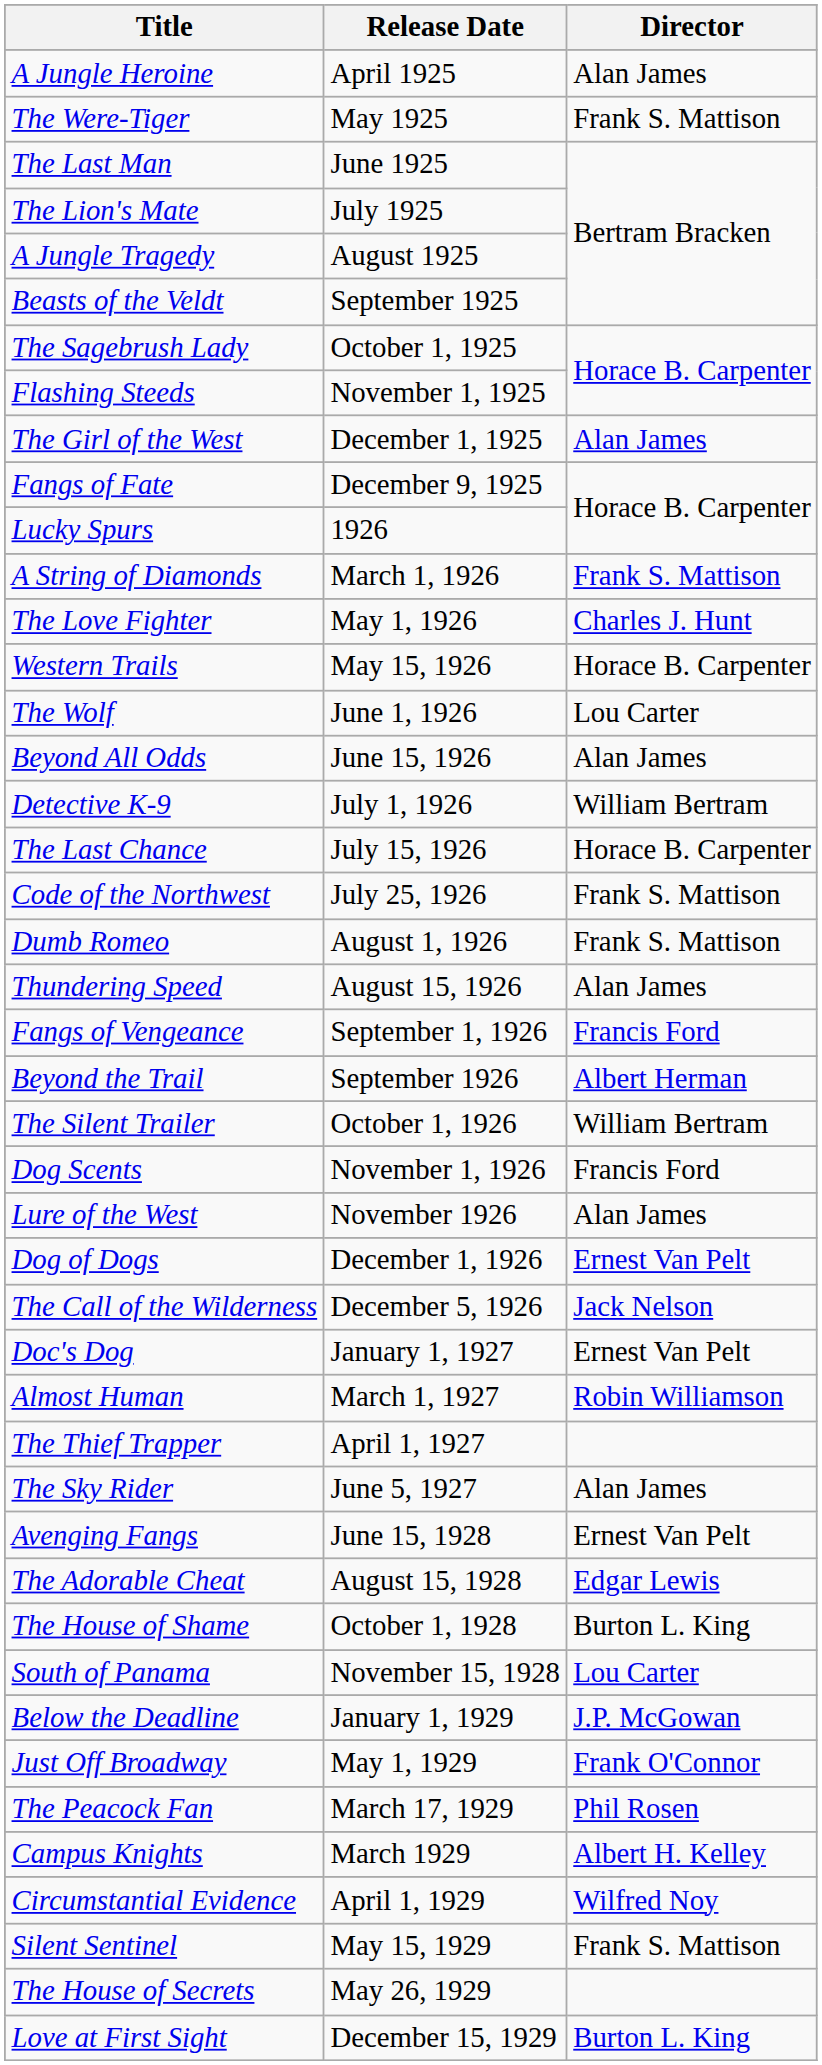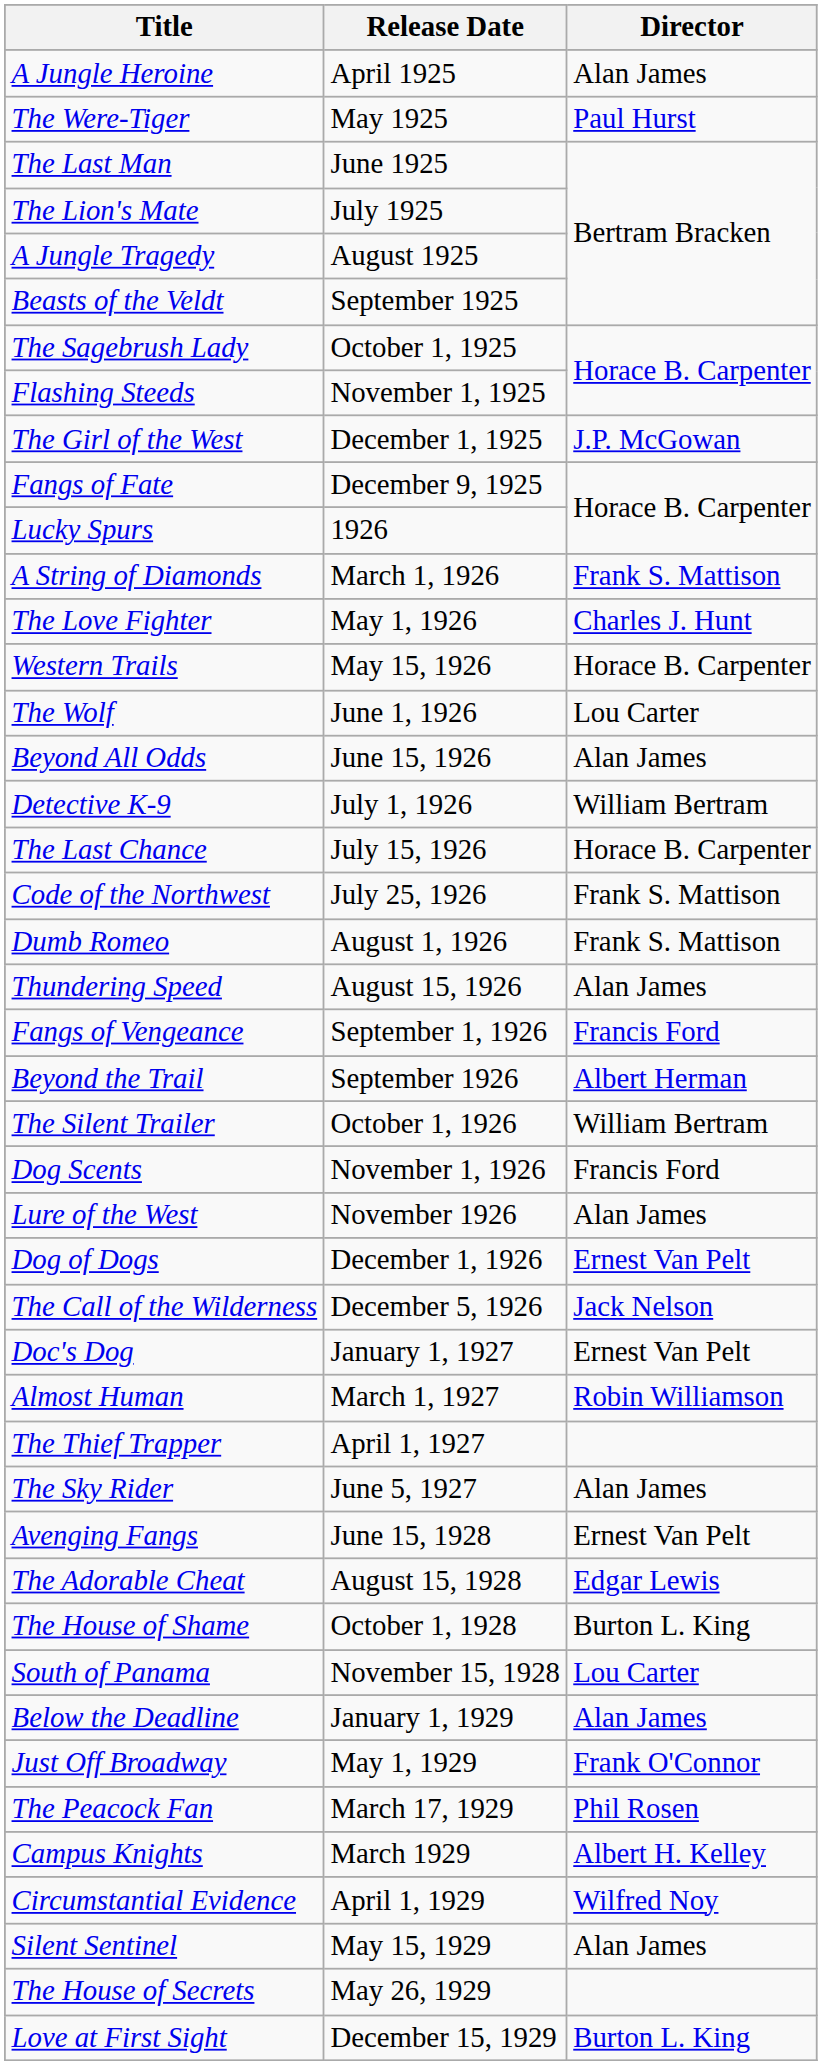 <table class="wikitable sortable">
 <tr>
 <th>Title</th>
 <th>Release Date</th>
 <th>Director</th>
 </tr>
 <tr>
 <td><em><a href='#'>A Jungle Heroine </a></em></td>
 <td>April 1925</td>
 <td>Alan James</td>
 </tr>
 <tr>
 <td><em><a href='#'>The Were-Tiger </a></em></td>
 <td>May 1925</td>
-<td>Frank S. Mattison</td>
+<td><a href='#'>Paul Hurst</a></td>
 </tr>
 <tr>
 <td><em><a href='#'>The Last Man</a></em></td>
 <td>June 1925</td>
 <td rowspan="4">Bertram Bracken</td>
 </tr>
 <tr>
 <td><em><a href='#'>The Lion's Mate </a></em></td>
 <td>July 1925</td>
 </tr>
 <tr>
 <td><em><a href='#'>A Jungle Tragedy </a></em></td>
 <td>August 1925</td>
 </tr>
 <tr>
 <td><em><a href='#'>Beasts of the Veldt </a></em></td>
 <td>September 1925</td>
 </tr>
 <tr>
 <td><em><a href='#'>The Sagebrush Lady</a></em></td>
 <td>October 1, 1925</td>
 <td rowspan="2"><a href='#'>Horace B. Carpenter </a></td>
 </tr>
 <tr>
 <td><em><a href='#'>Flashing Steeds </a></em></td>
 <td>November 1, 1925</td>
 </tr>
 <tr>
 <td><em><a href='#'>The Girl of the West</a></em></td>
 <td>December 1, 1925</td>
-<td><a href='#'>Alan James </a></td>
+<td><a href='#'>J.P. McGowan </a></td>
 </tr>
 <tr>
 <td><em><a href='#'>Fangs of Fate</a></em></td>
 <td>December 9, 1925</td>
 <td rowspan="2">Horace B. Carpenter</td>
 </tr>
 <tr>
 <td><em><a href='#'>Lucky Spurs </a></em></td>
 <td>1926</td>
 </tr>
 <tr>
 <td><em><a href='#'>A String of Diamonds </a></em></td>
 <td>March 1, 1926</td>
 <td><a href='#'>Frank S. Mattison</a></td>
 </tr>
 <tr>
 <td><em><a href='#'>The Love Fighter </a></em></td>
 <td>May 1, 1926</td>
 <td><a href='#'>Charles J. Hunt </a></td>
 </tr>
 <tr>
 <td><em><a href='#'>Western Trails </a></em></td>
 <td>May 15, 1926</td>
 <td>Horace B. Carpenter</td>
 </tr>
 <tr>
 <td><em><a href='#'>The Wolf</a></em></td>
 <td>June 1, 1926</td>
 <td>Lou Carter</td>
 </tr>
 <tr>
 <td><em><a href='#'>Beyond All Odds </a></em></td>
 <td>June 15, 1926</td>
 <td>Alan James</td>
 </tr>
 <tr>
 <td><em><a href='#'>Detective K-9</a></em></td>
 <td>July 1, 1926</td>
 <td>William Bertram</td>
 </tr>
 <tr>
 <td><em><a href='#'>The Last Chance</a></em></td>
 <td>July 15, 1926</td>
 <td>Horace B. Carpenter</td>
 </tr>
 <tr>
 <td><em><a href='#'>Code of the Northwest </a></em></td>
 <td>July 25, 1926</td>
 <td>Frank S. Mattison</td>
 </tr>
 <tr>
 <td><em><a href='#'>Dumb Romeo </a></em></td>
 <td>August 1, 1926</td>
 <td>Frank S. Mattison</td>
 </tr>
 <tr>
 <td><em><a href='#'>Thundering Speed </a></em></td>
 <td>August 15, 1926</td>
 <td>Alan James</td>
 </tr>
 <tr>
 <td><em><a href='#'>Fangs of Vengeance </a></em></td>
 <td>September 1, 1926</td>
 <td><a href='#'>Francis Ford</a></td>
 </tr>
 <tr>
 <td><em><a href='#'>Beyond the Trail </a></em></td>
 <td>September 1926</td>
 <td><a href='#'>Albert Herman</a></td>
 </tr>
 <tr>
 <td><em><a href='#'>The Silent Trailer </a></em></td>
 <td>October 1, 1926</td>
 <td>William Bertram</td>
 </tr>
 <tr>
 <td><em><a href='#'>Dog Scents </a></em></td>
 <td>November 1, 1926</td>
 <td>Francis Ford</td>
 </tr>
 <tr>
 <td><em><a href='#'>Lure of the West </a></em></td>
 <td>November 1926</td>
 <td>Alan James</td>
 </tr>
 <tr>
 <td><em><a href='#'>Dog of Dogs </a></em></td>
 <td>December 1, 1926</td>
 <td><a href='#'>Ernest Van Pelt </a></td>
 </tr>
 <tr>
 <td><em><a href='#'>The Call of the Wilderness </a></em></td>
 <td>December 5, 1926</td>
 <td><a href='#'>Jack Nelson</a></td>
 </tr>
 <tr>
 <td><em><a href='#'>Doc's Dog </a></em></td>
 <td>January 1, 1927</td>
 <td>Ernest Van Pelt</td>
 </tr>
 <tr>
 <td><em><a href='#'>Almost Human</a></em></td>
 <td>March 1, 1927</td>
 <td><a href='#'>Robin Williamson</a></td>
 </tr>
 <tr>
 <td><em><a href='#'>The Thief Trapper </a></em></td>
 <td>April 1, 1927</td>
 <td></td>
 </tr>
 <tr>
 <td><em><a href='#'>The Sky Rider </a></em></td>
 <td>June 5, 1927</td>
 <td>Alan James</td>
 </tr>
 <tr>
 <td><em><a href='#'>Avenging Fangs </a></em></td>
 <td>June 15, 1928</td>
 <td>Ernest Van Pelt</td>
 </tr>
 <tr>
 <td><em><a href='#'>The Adorable Cheat </a></em></td>
 <td>August 15, 1928</td>
 <td><a href='#'>Edgar Lewis</a></td>
 </tr>
 <tr>
 <td><em><a href='#'>The House of Shame </a></em></td>
 <td>October 1, 1928</td>
 <td>Burton L. King</td>
 </tr>
 <tr>
 <td><em><a href='#'>South of Panama</a></em></td>
 <td>November 15, 1928</td>
 <td><a href='#'>Lou Carter</a></td>
 </tr>
 <tr>
 <td><em><a href='#'>Below the Deadline</a></em></td>
 <td>January 1, 1929</td>
-<td><a href='#'>J.P. McGowan </a></td>
+<td><a href='#'>Alan James </a></td>
 </tr>
 <tr>
 <td><em><a href='#'>Just Off Broadway</a></em></td>
 <td>May 1, 1929</td>
 <td><a href='#'>Frank O'Connor</a></td>
 </tr>
 <tr>
 <td><em><a href='#'>The Peacock Fan </a></em></td>
 <td>March 17, 1929</td>
 <td><a href='#'>Phil Rosen</a></td>
 </tr>
 <tr>
 <td><em><a href='#'>Campus Knights </a></em></td>
 <td>March 1929</td>
 <td><a href='#'>Albert H. Kelley</a></td>
 </tr>
 <tr>
 <td><em><a href='#'>Circumstantial Evidence</a></em></td>
 <td>April 1, 1929</td>
 <td><a href='#'>Wilfred Noy </a></td>
 </tr>
 <tr>
 <td><em><a href='#'>Silent Sentinel</a></em></td>
 <td>May 15, 1929</td>
-<td>Frank S. Mattison</td>
+<td>Alan James</td>
 </tr>
 <tr>
 <td><em><a href='#'>The House of Secrets</a></em></td>
 <td>May 26, 1929</td>
 <td></td>
 </tr>
 <tr>
 <td><em><a href='#'>Love at First Sight</a></em></td>
 <td>December 15, 1929</td>
 <td><a href='#'>Burton L. King</a></td>
 </tr>
 <tr>
 </tr>
 </table>
